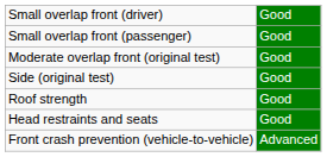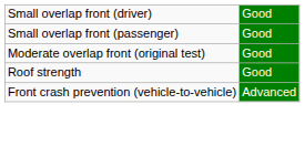 <table class="wikitable">
 <tr>
 <td>Small overlap front (driver)</td>
 <td style="color:white;background:green">Good</td>
 </tr>
 <tr>
 <td>Small overlap front (passenger)</td>
 <td style="color:white;background:green">Good</td>
 </tr>
 <tr>
 <td>Moderate overlap front (original test)</td>
 <td style="color:white;background:green">Good</td>
 </tr>
 <tr>
-<td>Side (original test)</td>
-<td style="color:white;background:green">Good</td>
-</tr>
-<tr>
 <td>Roof strength</td>
-<td style="color:white;background:green">Good</td>
-</tr>
-<tr>
-<td>Head restraints and seats</td>
 <td style="color:white;background:green">Good</td>
 </tr>
 <tr>
 <td>Front crash prevention (vehicle-to-vehicle)</td>
 <td style="color:white;background:green">Advanced</td>
 </tr>
 </table>
